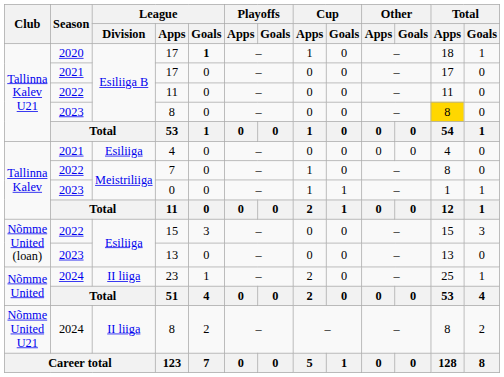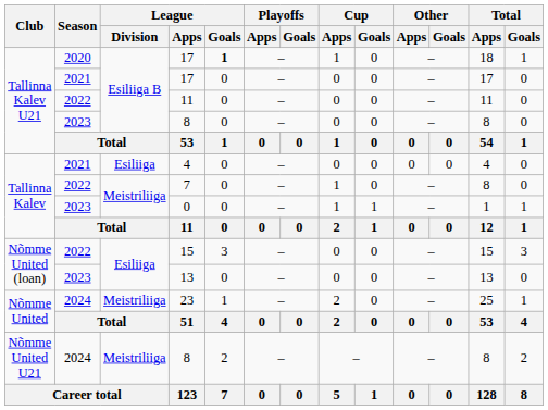 <table class="wikitable" style="text-align: center">
 <tr>
 <th rowspan="2">Club</th>
 <th rowspan="2">Season</th>
 <th colspan="3">League</th>
 <th colspan="2">Playoffs</th>
 <th colspan="2">Cup</th>
 <th colspan="2">Other</th>
 <th colspan="2">Total</th>
 </tr>
 <tr>
 <th>Division</th>
 <th>Apps</th>
 <th>Goals</th>
 <th>Apps</th>
 <th>Goals</th>
 <th>Apps</th>
 <th>Goals</th>
 <th>Apps</th>
 <th>Goals</th>
 <th>Apps</th>
 <th>Goals</th>
 </tr>
 <tr>
 <td rowspan=5><a href='#'>Tallinna Kalev U21</a></td>
 <td><a href='#'>2020</a></td>
 <td rowspan=4><a href='#'>Esiliiga B</a></td>
 <td>17</td>
 <td><strong>1</strong></td>
 <td colspan="2">–</td>
 <td>1</td>
 <td>0</td>
 <td colspan="2">–</td>
 <td>18</td>
 <td>1</td>
 </tr>
 <tr>
 <td><a href='#'>2021</a></td>
 <td>17</td>
 <td>0</td>
 <td colspan="2">–</td>
 <td>0</td>
 <td>0</td>
 <td colspan="2">–</td>
 <td>17</td>
 <td>0</td>
 </tr>
 <tr>
 <td><a href='#'>2022</a></td>
 <td>11</td>
 <td>0</td>
 <td colspan="2">–</td>
 <td>0</td>
 <td>0</td>
 <td colspan="2">–</td>
 <td>11</td>
 <td>0</td>
 </tr>
 <tr>
 <td><a href='#'>2023</a></td>
 <td>8</td>
 <td>0</td>
 <td colspan="2">–</td>
 <td>0</td>
 <td>0</td>
 <td colspan="2">–</td>
-<td style="background: gold;">8</td>
+<td>8</td>
 <td>0</td>
 </tr>
 <tr>
 <th colspan="2">Total</th>
 <th>53</th>
 <th>1</th>
 <th>0</th>
 <th>0</th>
 <th>1</th>
 <th>0</th>
 <th>0</th>
 <th>0</th>
 <th>54</th>
 <th>1</th>
 </tr>
 <tr>
 <td rowspan=4><a href='#'>Tallinna Kalev</a></td>
 <td><a href='#'>2021</a></td>
 <td><a href='#'>Esiliiga</a></td>
 <td>4</td>
 <td>0</td>
 <td colspan="2">–</td>
 <td>0</td>
 <td>0</td>
 <td>0</td>
 <td>0</td>
 <td>4</td>
 <td>0</td>
 </tr>
 <tr>
 <td><a href='#'>2022</a></td>
 <td rowspan=2><a href='#'>Meistriliiga</a></td>
 <td>7</td>
 <td>0</td>
 <td colspan="2">–</td>
 <td>1</td>
 <td>0</td>
 <td colspan="2">–</td>
 <td>8</td>
 <td>0</td>
 </tr>
 <tr>
 <td><a href='#'>2023</a></td>
 <td>0</td>
 <td>0</td>
 <td colspan="2">–</td>
 <td>1</td>
 <td>1</td>
 <td colspan="2">–</td>
 <td>1</td>
 <td>1</td>
 </tr>
 <tr>
 <th colspan="2">Total</th>
 <th>11</th>
 <th>0</th>
 <th>0</th>
 <th>0</th>
 <th>2</th>
 <th>1</th>
 <th>0</th>
 <th>0</th>
 <th>12</th>
 <th>1</th>
 </tr>
 <tr>
 <td rowspan=2><a href='#'>Nõmme United</a> (loan)</td>
 <td><a href='#'>2022</a></td>
 <td rowspan=2><a href='#'>Esiliiga</a></td>
 <td>15</td>
 <td>3</td>
 <td colspan="2">–</td>
 <td>0</td>
 <td>0</td>
 <td colspan="2">–</td>
 <td>15</td>
 <td>3</td>
 </tr>
 <tr>
 <td><a href='#'>2023</a></td>
 <td>13</td>
 <td>0</td>
 <td colspan="2">–</td>
 <td>0</td>
 <td>0</td>
 <td colspan="2">–</td>
 <td>13</td>
 <td>0</td>
 </tr>
 <tr>
 <td rowspan=2><a href='#'>Nõmme United</a></td>
 <td><a href='#'>2024</a></td>
-<td><a href='#'>II liiga</a></td>
+<td><a href='#'>Meistriliiga</a></td>
 <td>23</td>
 <td>1</td>
 <td colspan="2">–</td>
 <td>2</td>
 <td>0</td>
 <td colspan="2">–</td>
 <td>25</td>
 <td>1</td>
 </tr>
 <tr>
 <th colspan="2">Total</th>
 <th>51</th>
 <th>4</th>
 <th>0</th>
 <th>0</th>
 <th>2</th>
 <th>0</th>
 <th>0</th>
 <th>0</th>
 <th>53</th>
 <th>4</th>
 </tr>
 <tr>
 <td><a href='#'>Nõmme United U21</a></td>
 <td>2024</td>
-<td><a href='#'>II liiga</a></td>
+<td><a href='#'>Meistriliiga</a></td>
 <td>8</td>
 <td>2</td>
 <td colspan="2">–</td>
 <td colspan="2">–</td>
 <td colspan="2">–</td>
 <td>8</td>
 <td>2</td>
 </tr>
 <tr>
 <th colspan="3"><strong>Career total</strong></th>
 <th>123</th>
 <th>7</th>
 <th>0</th>
 <th>0</th>
 <th>5</th>
 <th>1</th>
 <th>0</th>
 <th>0</th>
 <th>128</th>
 <th>8</th>
 </tr>
 </table>
